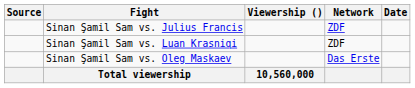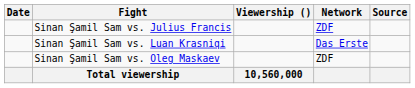 <table class="wikitable sortable">
 <tr>
-<th>Source</th>
+<th>Date</th>
 <th>Fight</th>
 <th>Viewership ()</th>
 <th>Network</th>
-<th>Date</th>
+<th>Source</th>
 </tr>
 <tr>
 <td></td>
 <td>Sinan Şamil Sam vs. <a href='#'>Julius Francis</a></td>
 <td></td>
 <td><a href='#'>ZDF</a></td>
 <td></td>
 </tr>
 <tr>
 <td></td>
 <td>Sinan Şamil Sam vs. <a href='#'>Luan Krasniqi</a></td>
 <td></td>
-<td>ZDF</td>
+<td><a href='#'>Das Erste</a></td>
 <td></td>
 </tr>
 <tr>
 <td></td>
 <td>Sinan Şamil Sam vs. <a href='#'>Oleg Maskaev</a></td>
 <td></td>
-<td><a href='#'>Das Erste</a></td>
+<td>ZDF</td>
 <td></td>
 </tr>
 <tr>
 <th></th>
 <th>Total viewership</th>
 <th>10,560,000</th>
 <th></th>
 <th></th>
 </tr>
 </table>
